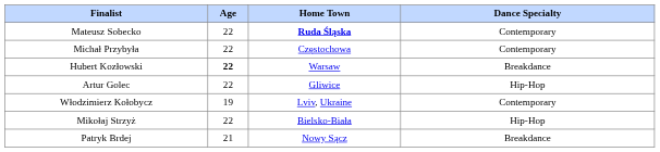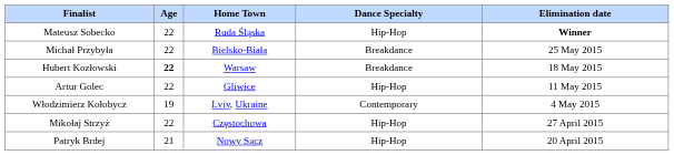 <table border="1" cellpadding="4" cellspacing="0"  style="text-align:center; font-size:90%; border-collapse:collapse; width:75%;">
 <tr style="background:#C1D8FF;">
 <th style="width:20%;">Finalist</th>
 <th style="width:4%; text-align:center;">Age</th>
 <th style="width:15%;">Home Town</th>
 <th style="width:25%;">Dance Specialty</th>
+<th style="width:25%;">Elimination date</th>
 </tr>
 <tr>
 <td>Mateusz Sobecko</td>
 <td>22</td>
-<td><strong><a href='#'>Ruda Śląska</a></strong></td>
-<td>Contemporary</td>
+<td><a href='#'>Ruda Śląska</a></td>
+<td>Hip-Hop</td>
+<td><strong>Winner</strong></td>
 </tr>
 <tr>
 <td>Michał Przybyła</td>
 <td>22</td>
-<td><a href='#'>Częstochowa</a></td>
-<td>Contemporary</td>
+<td><a href='#'>Bielsko-Biała</a></td>
+<td>Breakdance</td>
+<td>25 May 2015</td>
 </tr>
 <tr>
 <td>Hubert Kozłowski</td>
 <td><strong>22</strong></td>
 <td><a href='#'>Warsaw</a></td>
 <td>Breakdance</td>
+<td>18 May 2015</td>
 </tr>
 <tr>
 <td>Artur Golec</td>
 <td>22</td>
 <td><a href='#'>Gliwice</a></td>
 <td>Hip-Hop</td>
+<td>11 May 2015</td>
 </tr>
 <tr>
 <td>Włodzimierz Kołobycz</td>
 <td>19</td>
 <td><a href='#'>Lviv</a>, <a href='#'>Ukraine</a></td>
 <td>Contemporary</td>
+<td>4 May 2015</td>
 </tr>
 <tr>
 <td>Mikołaj Strzyż</td>
 <td>22</td>
-<td><a href='#'>Bielsko-Biała</a></td>
+<td><a href='#'>Częstochowa</a></td>
 <td>Hip-Hop</td>
+<td>27 April 2015</td>
 </tr>
 <tr>
 <td>Patryk Brdej</td>
 <td>21</td>
 <td><a href='#'>Nowy Sącz</a></td>
-<td>Breakdance</td>
+<td>Hip-Hop</td>
+<td>20 April 2015</td>
 </tr>
 </table>
